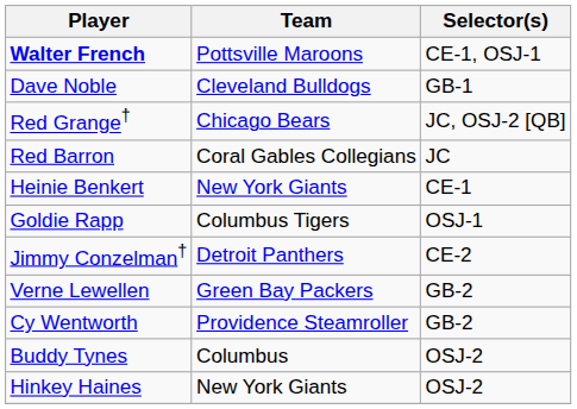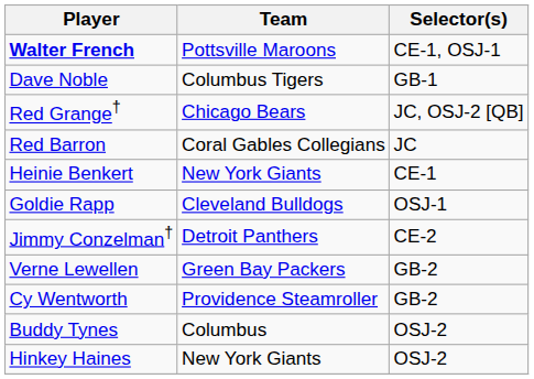 <table class="wikitable" style="text-align:left;">
 <tr>
 <th>Player</th>
 <th>Team</th>
 <th>Selector(s)</th>
 </tr>
 <tr>
 <td><strong><a href='#'>Walter French</a></strong></td>
 <td><a href='#'>Pottsville Maroons</a></td>
 <td>CE-1, OSJ-1</td>
 </tr>
 <tr>
 <td><a href='#'>Dave Noble</a></td>
-<td><a href='#'>Cleveland Bulldogs</a></td>
+<td>Columbus Tigers</td>
 <td>GB-1</td>
 </tr>
 <tr>
 <td><a href='#'>Red Grange</a><sup>†</sup></td>
 <td><a href='#'>Chicago Bears</a></td>
 <td>JC, OSJ-2 [QB]</td>
 </tr>
 <tr>
 <td><a href='#'>Red Barron</a></td>
 <td>Coral Gables Collegians</td>
 <td>JC</td>
 </tr>
 <tr>
 <td><a href='#'>Heinie Benkert</a></td>
 <td><a href='#'>New York Giants</a></td>
 <td>CE-1</td>
 </tr>
 <tr>
 <td><a href='#'>Goldie Rapp</a></td>
-<td>Columbus Tigers</td>
+<td><a href='#'>Cleveland Bulldogs</a></td>
 <td>OSJ-1</td>
 </tr>
 <tr>
 <td><a href='#'>Jimmy Conzelman</a><sup>†</sup></td>
 <td><a href='#'>Detroit Panthers</a></td>
 <td>CE-2</td>
 </tr>
 <tr>
 <td><a href='#'>Verne Lewellen</a></td>
 <td><a href='#'>Green Bay Packers</a></td>
 <td>GB-2</td>
 </tr>
 <tr>
 <td><a href='#'>Cy Wentworth</a></td>
 <td><a href='#'>Providence Steamroller</a></td>
 <td>GB-2</td>
 </tr>
 <tr>
 <td><a href='#'>Buddy Tynes</a></td>
 <td>Columbus</td>
 <td>OSJ-2</td>
 </tr>
 <tr>
 <td><a href='#'>Hinkey Haines</a></td>
 <td>New York Giants</td>
 <td>OSJ-2</td>
 </tr>
 <tr>
 </tr>
 </table>
